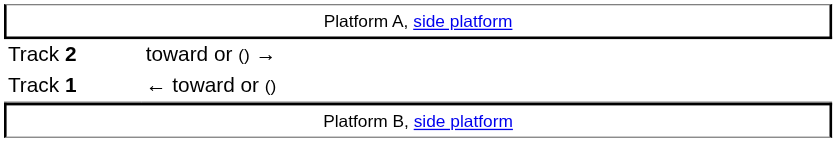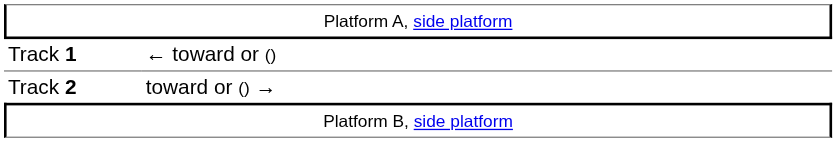 <table border=0 cellspacing=0 cellpadding=3>
 <tr>
 <td style="border-top:solid 1px gray;border-right:solid 2px black;border-left:solid 2px black;border-bottom:solid 2px black;text-align:center;" colspan=2><small>Platform A, <a href='#'>side platform</a></small> </td>
+</tr>
+<tr>
+<td style="border-bottom:solid 1px gray;" width=100>Track <strong>1</strong></td>
+<td style="border-bottom:solid 1px gray;" width=525>←  toward  or  <small>()</small></td>
 </tr>
 <tr>
 <td>Track <strong>2</strong></td>
 <td>  toward  or  <small>()</small> →</td>
 </tr>
 <tr>
-<td style="border-bottom:solid 1px gray;" width=100>Track <strong>1</strong></td>
-<td style="border-bottom:solid 1px gray;" width=525>←  toward  or  <small>()</small></td>
-</tr>
-<tr>
 <td style="border-bottom:solid 1px gray;border-top:solid 2px black;border-right:solid 2px black;border-left:solid 2px black;text-align:center;" colspan=2><small>Platform B, <a href='#'>side platform</a></small> </td>
 </tr>
 </table>
